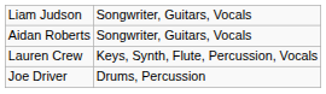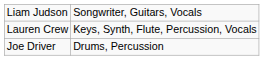 <table class="wikitable">
 <tr>
 <td>Liam Judson</td>
-<td>Songwriter, Guitars, Vocals</td>
-</tr>
-<tr>
-<td>Aidan Roberts</td>
 <td>Songwriter, Guitars, Vocals</td>
 </tr>
 <tr>
 <td>Lauren Crew</td>
 <td>Keys, Synth, Flute, Percussion, Vocals</td>
 </tr>
 <tr>
 <td>Joe Driver</td>
 <td>Drums, Percussion</td>
 </tr>
 </table>
